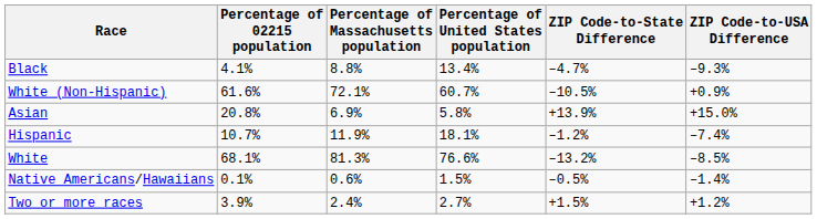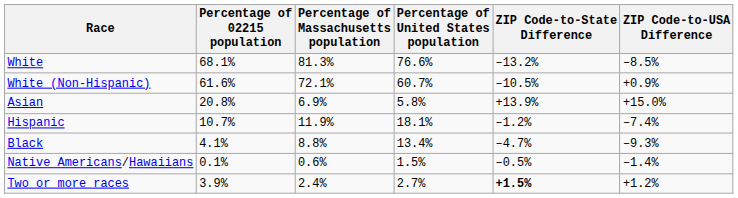 <table class="wikitable sortable collapsible" style="font-size: 90%;">
 <tr>
 <th>Race</th>
 <th>Percentage of <br>02215<br>population</th>
 <th>Percentage of<br>Massachusetts<br>population</th>
 <th>Percentage of<br>United States<br>population</th>
 <th>ZIP Code-to-State<br>Difference</th>
 <th>ZIP Code-to-USA<br>Difference</th>
 </tr>
 <tr>
-<td><a href='#'>Black</a></td>
-<td>4.1%</td>
-<td>8.8%</td>
-<td>13.4%</td>
-<td>–4.7%</td>
-<td>–9.3%</td>
+<td><a href='#'>White</a></td>
+<td>68.1%</td>
+<td>81.3%</td>
+<td>76.6%</td>
+<td>–13.2%</td>
+<td>–8.5%</td>
 </tr>
 <tr>
 <td><a href='#'>White (Non-Hispanic)</a></td>
 <td>61.6%</td>
 <td>72.1%</td>
 <td>60.7%</td>
 <td>–10.5%</td>
 <td>+0.9%</td>
 </tr>
 <tr>
 <td><a href='#'>Asian</a></td>
 <td>20.8%</td>
 <td>6.9%</td>
 <td>5.8%</td>
 <td>+13.9%</td>
 <td>+15.0%</td>
 </tr>
 <tr>
 <td><a href='#'>Hispanic</a></td>
 <td>10.7%</td>
 <td>11.9%</td>
 <td>18.1%</td>
 <td>–1.2%</td>
 <td>–7.4%</td>
 </tr>
 <tr>
-<td><a href='#'>White</a></td>
-<td>68.1%</td>
-<td>81.3%</td>
-<td>76.6%</td>
-<td>–13.2%</td>
-<td>–8.5%</td>
+<td><a href='#'>Black</a></td>
+<td>4.1%</td>
+<td>8.8%</td>
+<td>13.4%</td>
+<td>–4.7%</td>
+<td>–9.3%</td>
 </tr>
 <tr>
 <td><a href='#'>Native Americans</a>/<a href='#'>Hawaiians</a></td>
 <td>0.1%</td>
 <td>0.6%</td>
 <td>1.5%</td>
 <td>–0.5%</td>
 <td>–1.4%</td>
 </tr>
 <tr>
 <td><a href='#'>Two or more races</a></td>
 <td>3.9%</td>
 <td>2.4%</td>
 <td>2.7%</td>
-<td>+1.5%</td>
+<td><strong>+1.5%</strong></td>
 <td>+1.2%</td>
 </tr>
 </table>
